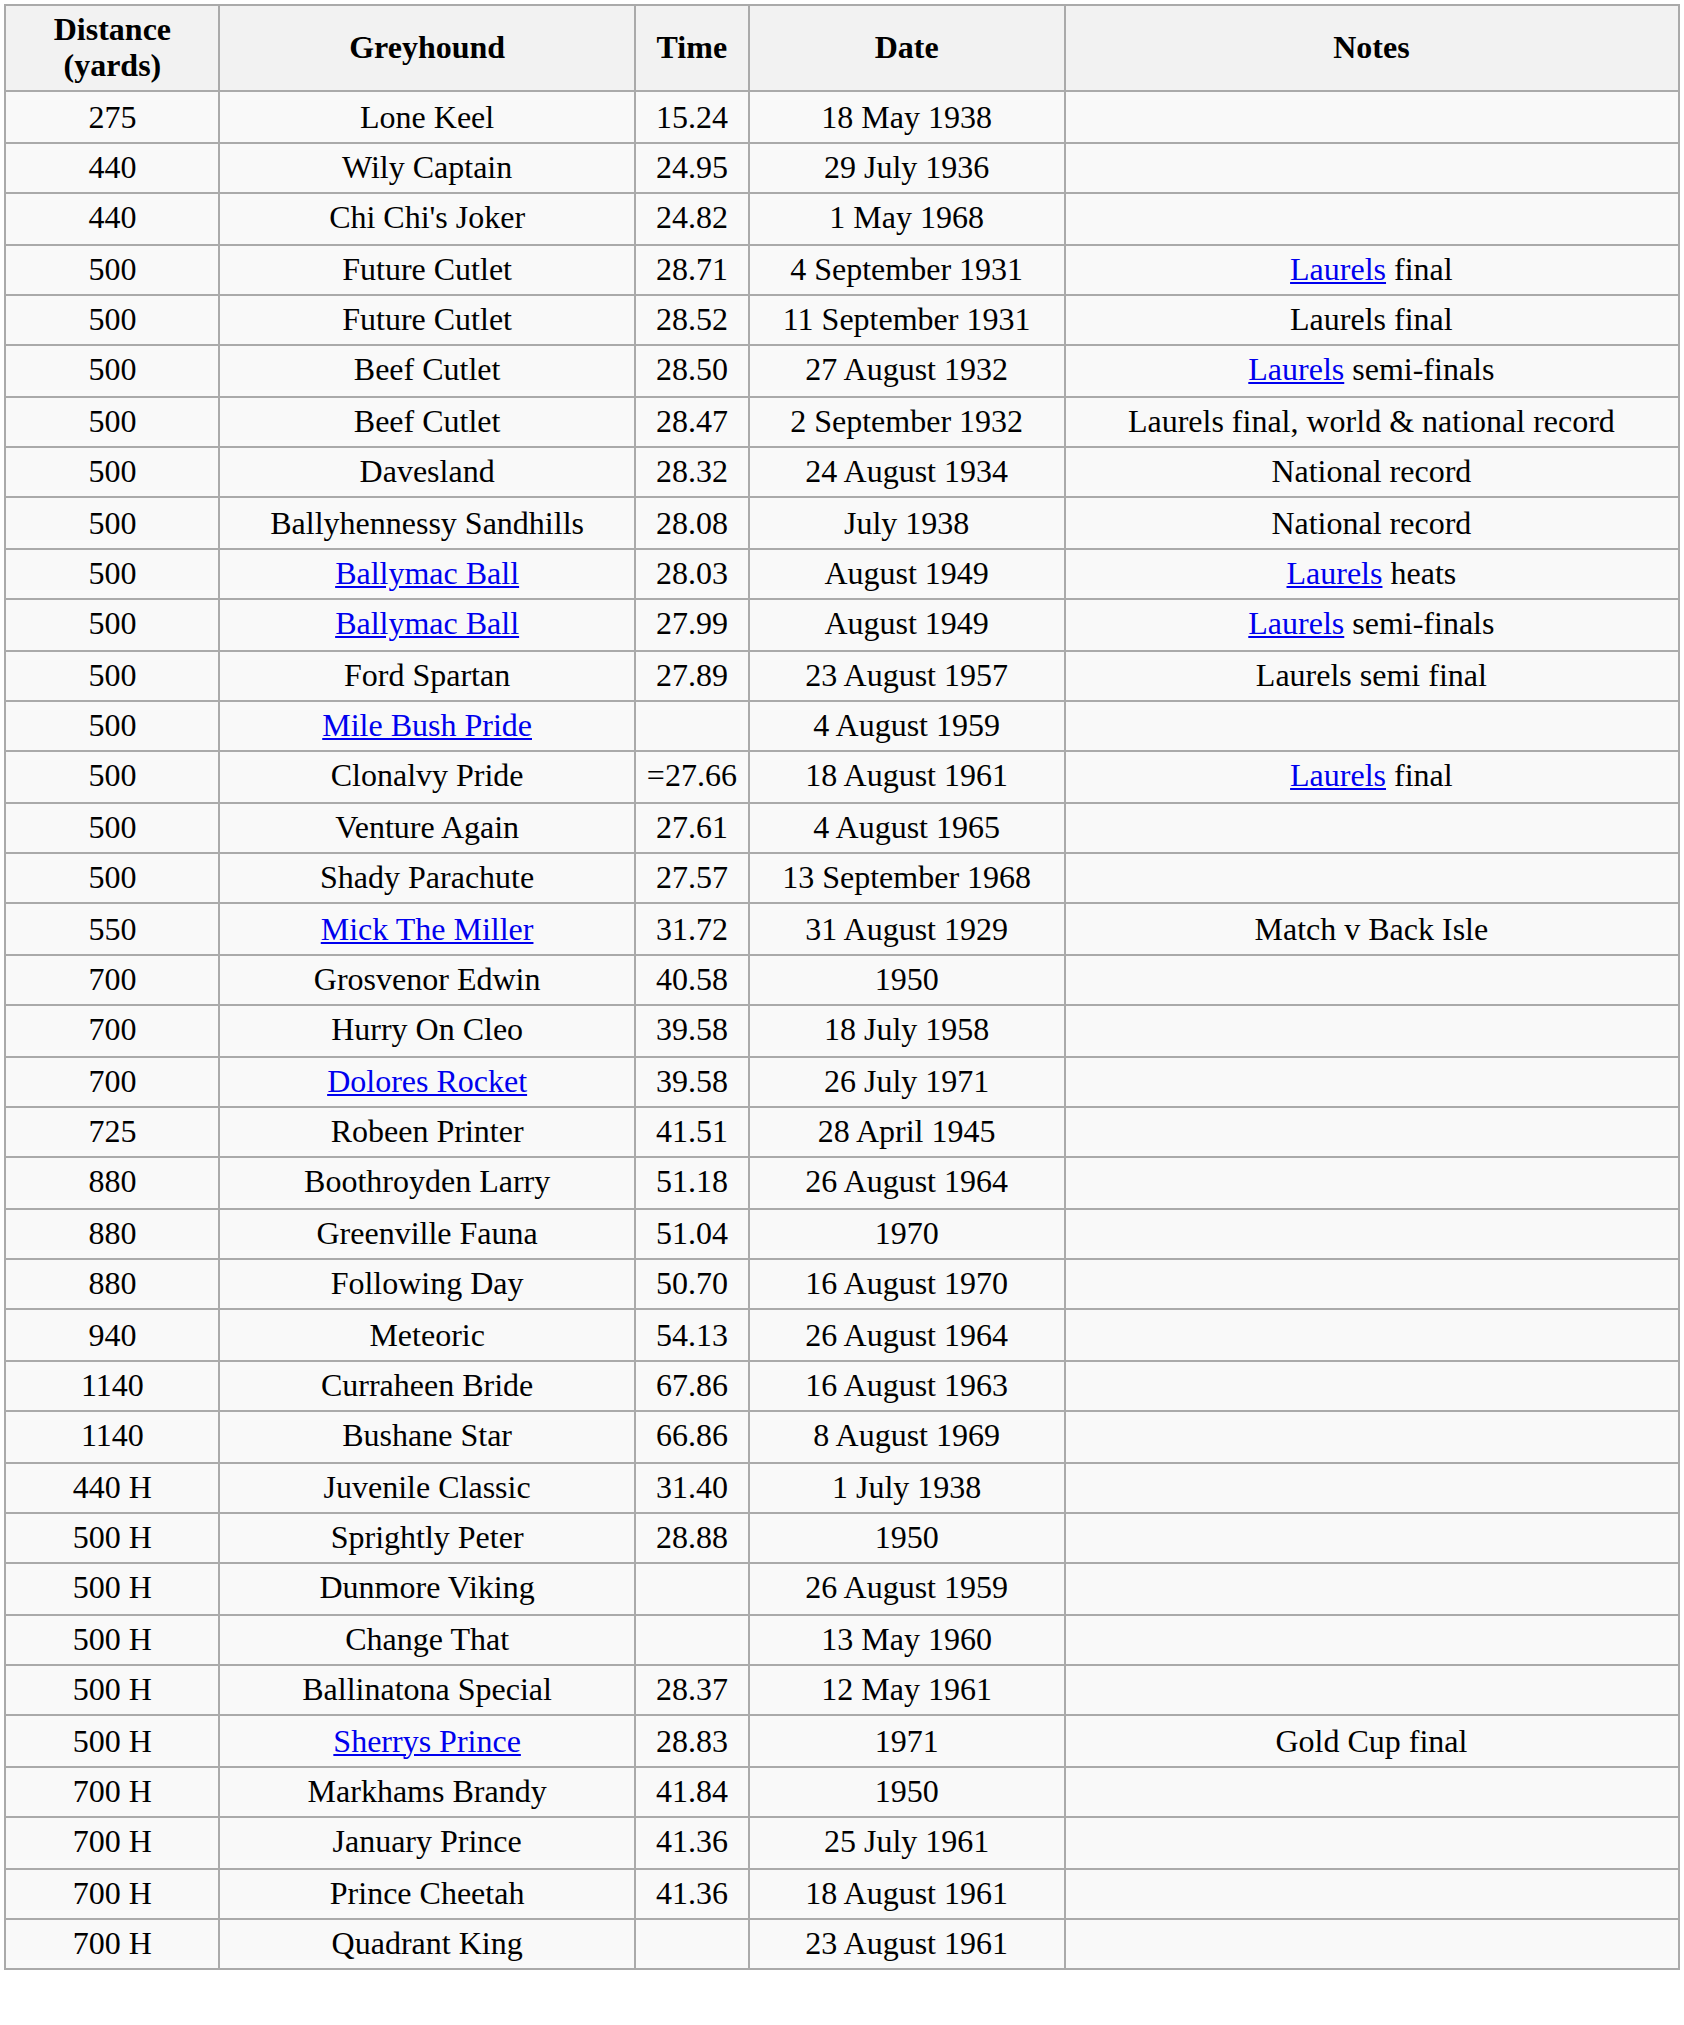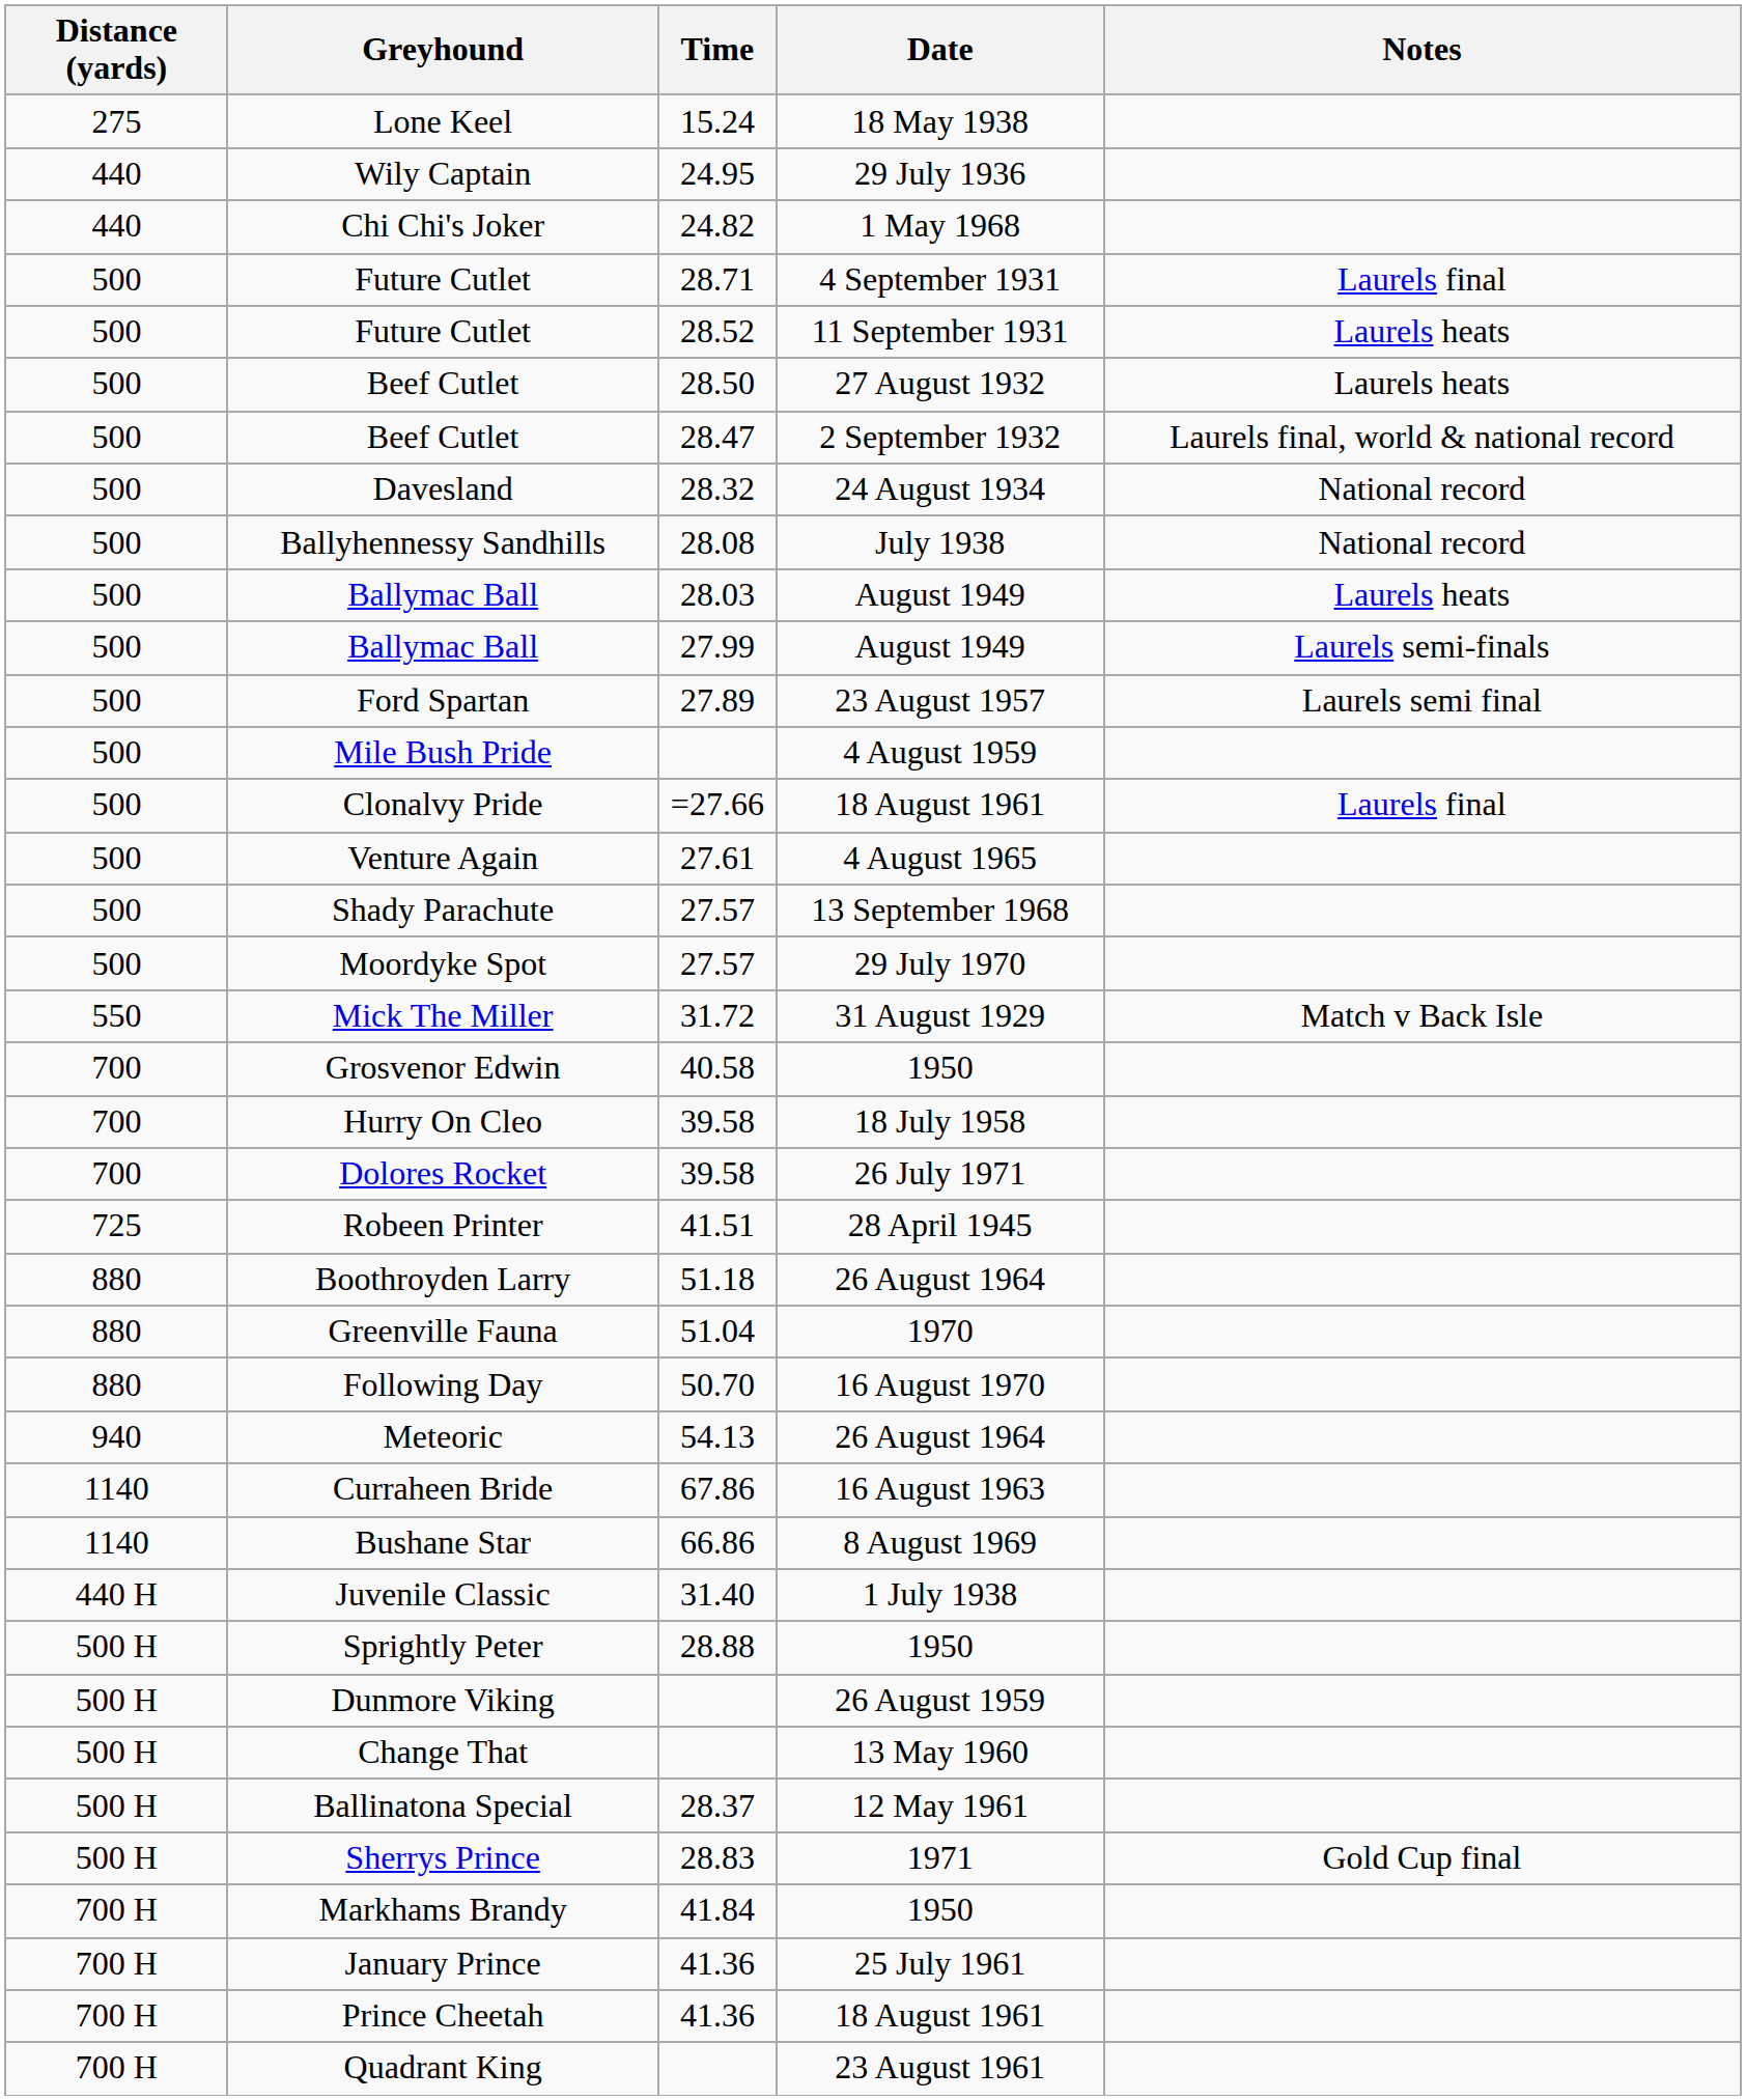 <table class="wikitable collapsible collapsed" style="font-size: 100%">
 <tr>
 <th width=100>Distance <br>(yards)</th>
 <th width=200>Greyhound</th>
 <th width=50>Time</th>
 <th width=150>Date</th>
 <th width=300>Notes</th>
 </tr>
 <tr align=center>
 <td>275</td>
 <td>Lone Keel</td>
 <td>15.24</td>
 <td>18 May 1938</td>
 <td></td>
 </tr>
 <tr align=center>
 <td>440</td>
 <td>Wily Captain</td>
 <td>24.95</td>
 <td>29 July 1936</td>
 <td></td>
 </tr>
 <tr align=center>
 <td>440</td>
 <td>Chi Chi's Joker</td>
 <td>24.82</td>
 <td>1 May 1968</td>
 <td></td>
 </tr>
 <tr align=center>
 <td>500</td>
 <td>Future Cutlet</td>
 <td>28.71</td>
 <td>4 September 1931</td>
 <td><a href='#'>Laurels</a> final</td>
 </tr>
 <tr align=center>
 <td>500</td>
 <td>Future Cutlet</td>
 <td>28.52</td>
 <td>11 September 1931</td>
-<td>Laurels final</td>
+<td><a href='#'>Laurels</a> heats</td>
 </tr>
 <tr align=center>
 <td>500</td>
 <td>Beef Cutlet</td>
 <td>28.50</td>
 <td>27 August 1932</td>
-<td><a href='#'>Laurels</a> semi-finals</td>
+<td>Laurels heats</td>
 </tr>
 <tr align=center>
 <td>500</td>
 <td>Beef Cutlet</td>
 <td>28.47</td>
 <td>2 September 1932</td>
 <td>Laurels final, world & national record</td>
 </tr>
 <tr align=center>
 <td>500</td>
 <td>Davesland</td>
 <td>28.32</td>
 <td>24 August 1934</td>
 <td>National record</td>
 </tr>
 <tr align=center>
 <td>500</td>
 <td>Ballyhennessy Sandhills</td>
 <td>28.08</td>
 <td>July 1938</td>
 <td>National record</td>
 </tr>
 <tr align=center>
 <td>500</td>
 <td><a href='#'>Ballymac Ball</a></td>
 <td>28.03</td>
 <td>August 1949</td>
 <td><a href='#'>Laurels</a> heats</td>
 </tr>
 <tr align=center>
 <td>500</td>
 <td><a href='#'>Ballymac Ball</a></td>
 <td>27.99</td>
 <td>August 1949</td>
 <td><a href='#'>Laurels</a> semi-finals</td>
 </tr>
 <tr align=center>
 <td>500</td>
 <td>Ford Spartan</td>
 <td>27.89</td>
 <td>23 August 1957</td>
 <td>Laurels semi final</td>
 </tr>
 <tr align=center>
 <td>500</td>
 <td><a href='#'>Mile Bush Pride</a></td>
 <td></td>
 <td>4 August 1959</td>
 <td></td>
 </tr>
 <tr align=center>
 <td>500</td>
 <td>Clonalvy Pride</td>
 <td>=27.66</td>
 <td>18 August 1961</td>
 <td><a href='#'>Laurels</a> final</td>
 </tr>
 <tr align=center>
 <td>500</td>
 <td>Venture Again</td>
 <td>27.61</td>
 <td>4 August 1965</td>
 <td></td>
 </tr>
 <tr align=center>
 <td>500</td>
 <td>Shady Parachute</td>
 <td>27.57</td>
 <td>13 September 1968</td>
+<td></td>
+</tr>
+<tr align=center>
+<td>500</td>
+<td>Moordyke Spot</td>
+<td>27.57</td>
+<td>29 July 1970</td>
 <td></td>
 </tr>
 <tr align=center>
 <td>550</td>
 <td><a href='#'>Mick The Miller</a></td>
 <td>31.72</td>
 <td>31 August 1929</td>
 <td>Match v Back Isle</td>
 </tr>
 <tr align=center>
 <td>700</td>
 <td>Grosvenor Edwin</td>
 <td>40.58</td>
 <td>1950</td>
 <td></td>
 </tr>
 <tr align=center>
 <td>700</td>
 <td>Hurry On Cleo</td>
 <td>39.58</td>
 <td>18 July 1958</td>
 <td></td>
 </tr>
 <tr align=center>
 <td>700</td>
 <td><a href='#'>Dolores Rocket</a></td>
 <td>39.58</td>
 <td>26 July 1971</td>
 <td></td>
 </tr>
 <tr align=center>
 <td>725</td>
 <td>Robeen Printer</td>
 <td>41.51</td>
 <td>28 April 1945</td>
 <td></td>
 </tr>
 <tr align=center>
 <td>880</td>
 <td>Boothroyden Larry</td>
 <td>51.18</td>
 <td>26 August 1964</td>
 <td></td>
 </tr>
 <tr align=center>
 <td>880</td>
 <td>Greenville Fauna</td>
 <td>51.04</td>
 <td>1970</td>
 <td></td>
 </tr>
 <tr align=center>
 <td>880</td>
 <td>Following Day</td>
 <td>50.70</td>
 <td>16 August 1970</td>
 <td></td>
 </tr>
 <tr align=center>
 <td>940</td>
 <td>Meteoric</td>
 <td>54.13</td>
 <td>26 August 1964</td>
 <td></td>
 </tr>
 <tr align=center>
 <td>1140</td>
 <td>Curraheen Bride</td>
 <td>67.86</td>
 <td>16 August 1963</td>
 <td></td>
 </tr>
 <tr align=center>
 <td>1140</td>
 <td>Bushane Star</td>
 <td>66.86</td>
 <td>8 August 1969</td>
 <td></td>
 </tr>
 <tr align=center>
 <td>440 H</td>
 <td>Juvenile Classic</td>
 <td>31.40</td>
 <td>1 July 1938</td>
 <td></td>
 </tr>
 <tr align=center>
 <td>500 H</td>
 <td>Sprightly Peter</td>
 <td>28.88</td>
 <td>1950</td>
 <td></td>
 </tr>
 <tr align=center>
 <td>500 H</td>
 <td>Dunmore Viking</td>
 <td></td>
 <td>26 August 1959</td>
 <td></td>
 </tr>
 <tr align=center>
 <td>500 H</td>
 <td>Change That</td>
 <td></td>
 <td>13 May 1960</td>
 <td></td>
 </tr>
 <tr align=center>
 <td>500 H</td>
 <td>Ballinatona Special</td>
 <td>28.37</td>
 <td>12 May 1961</td>
 <td></td>
 </tr>
 <tr align=center>
 <td>500 H</td>
 <td><a href='#'>Sherrys Prince</a></td>
 <td>28.83</td>
 <td>1971</td>
 <td>Gold Cup final</td>
 </tr>
 <tr align=center>
 <td>700 H</td>
 <td>Markhams Brandy</td>
 <td>41.84</td>
 <td>1950</td>
 <td></td>
 </tr>
 <tr align=center>
 <td>700 H</td>
 <td>January Prince</td>
 <td>41.36</td>
 <td>25 July 1961</td>
 <td></td>
 </tr>
 <tr align=center>
 <td>700 H</td>
 <td>Prince Cheetah</td>
 <td>41.36</td>
 <td>18 August 1961</td>
 <td></td>
 </tr>
 <tr align=center>
 <td>700 H</td>
 <td>Quadrant King</td>
 <td></td>
 <td>23 August 1961</td>
 <td></td>
 </tr>
 </table>
